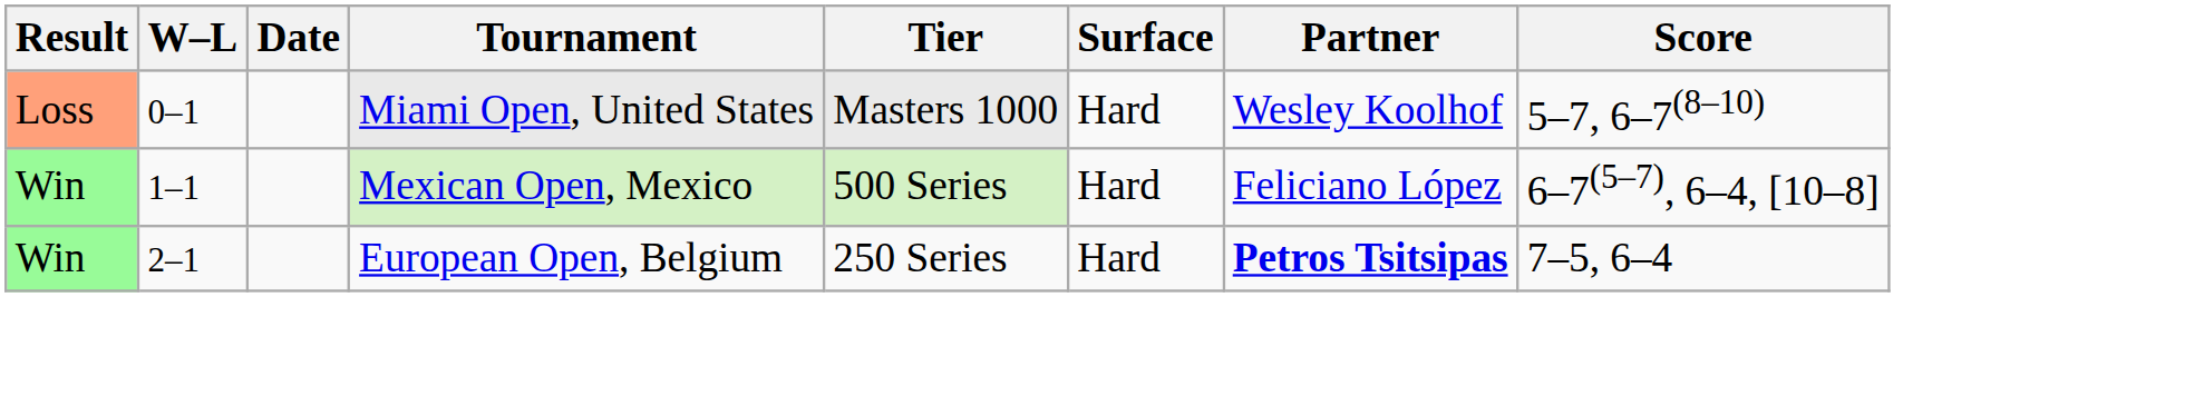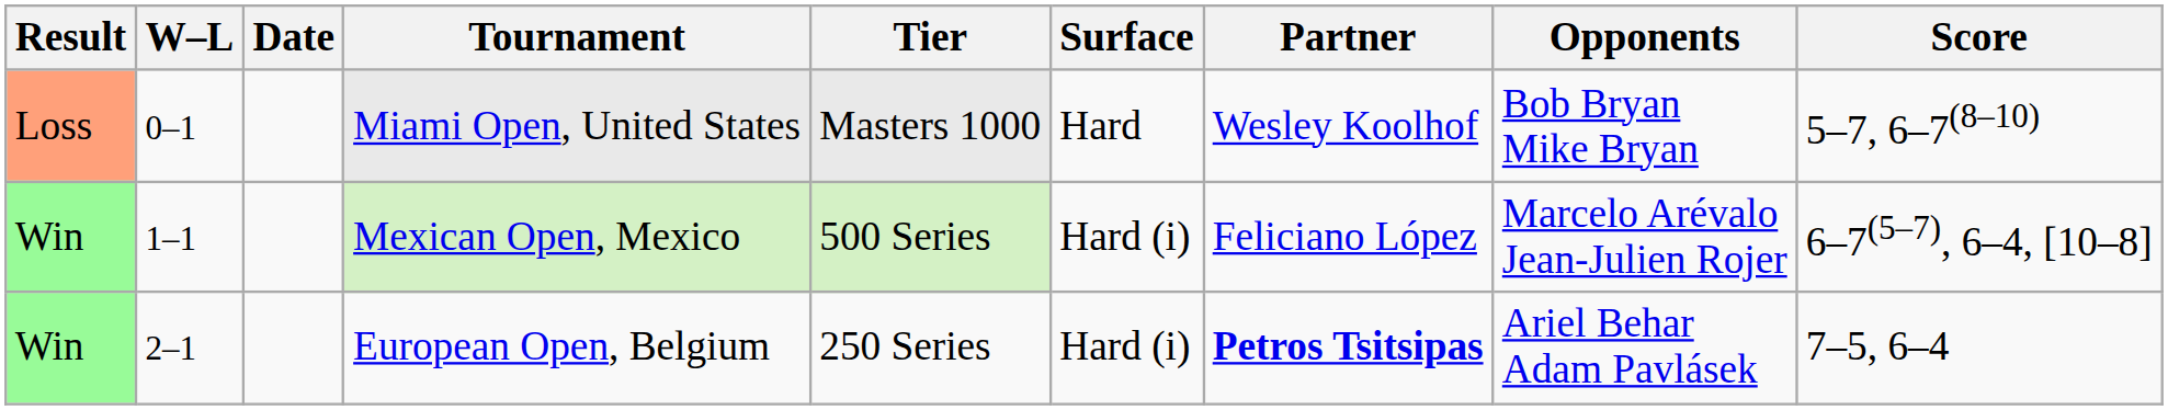 <table class="sortable wikitable">
 <tr>
 <th>Result</th>
 <th class="unsortable">W–L</th>
 <th>Date</th>
 <th>Tournament</th>
 <th>Tier</th>
 <th>Surface</th>
 <th>Partner</th>
+<th>Opponents</th>
 <th class="unsortable">Score</th>
 </tr>
 <tr>
 <td bgcolor=ffa07a>Loss</td>
 <td><small>0–1</small></td>
 <td><a href='#'></a></td>
 <td bgcolor=e9e9e9><a href='#'>Miami Open</a>, United States</td>
 <td bgcolor=e9e9e9>Masters 1000</td>
 <td>Hard</td>
 <td> <a href='#'>Wesley Koolhof</a></td>
+<td> <a href='#'>Bob Bryan</a><br> <a href='#'>Mike Bryan</a></td>
 <td>5–7, 6–7<sup>(8–10)</sup></td>
 </tr>
 <tr>
 <td bgcolor=98fb98>Win</td>
 <td><small>1–1</small></td>
 <td><a href='#'></a></td>
 <td bgcolor=d4f1c5><a href='#'>Mexican Open</a>, Mexico</td>
 <td bgcolor=d4f1c5>500 Series</td>
-<td>Hard</td>
+<td>Hard (i)</td>
 <td> <a href='#'>Feliciano López</a></td>
+<td> <a href='#'>Marcelo Arévalo</a><br> <a href='#'>Jean-Julien Rojer</a></td>
 <td>6–7<sup>(5–7)</sup>, 6–4, [10–8]</td>
 </tr>
 <tr>
 <td bgcolor=98fb98>Win</td>
 <td><small>2–1</small></td>
 <td><a href='#'></a></td>
 <td><a href='#'>European Open</a>, Belgium</td>
 <td>250 Series</td>
-<td>Hard</td>
+<td>Hard (i)</td>
 <td><strong> <a href='#'>Petros Tsitsipas</a></strong></td>
+<td> <a href='#'>Ariel Behar</a><br> <a href='#'>Adam Pavlásek</a></td>
 <td>7–5, 6–4</td>
 </tr>
 </table>
